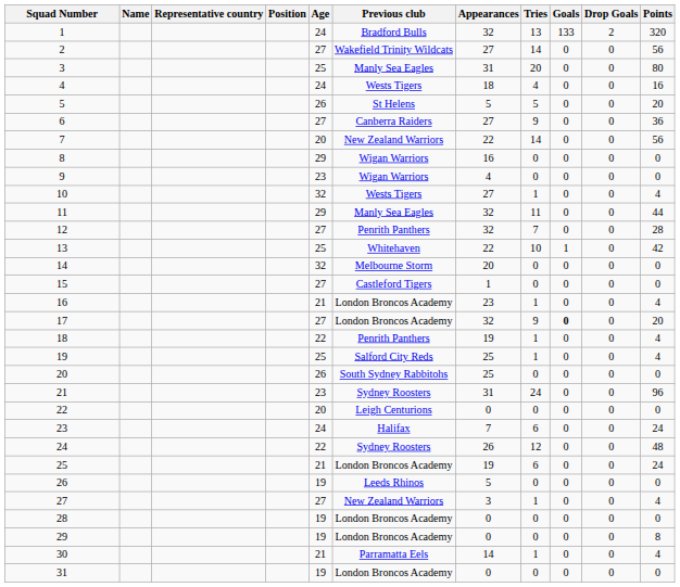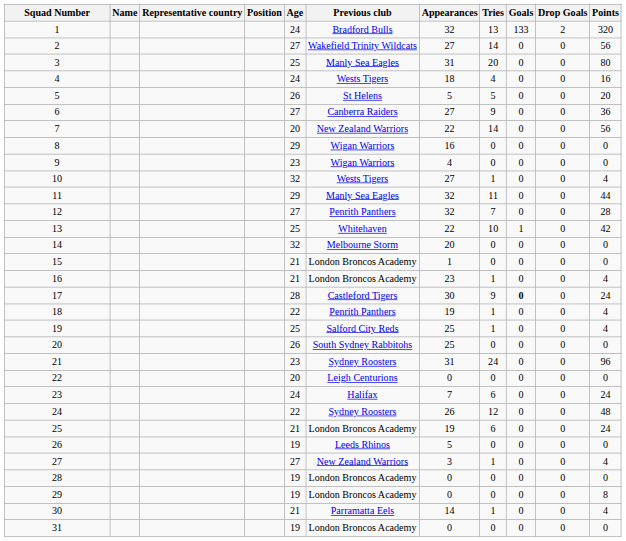 <table class="wikitable sortable" style="text-align: center; font-size:90%">
 <tr>
 <th style="width:10em">Squad Number</th>
 <th>Name</th>
 <th>Representative country</th>
 <th>Position</th>
 <th>Age</th>
 <th>Previous club</th>
 <th>Appearances</th>
 <th>Tries</th>
 <th>Goals</th>
 <th>Drop Goals</th>
 <th>Points</th>
 </tr>
 <tr>
 <td>1</td>
 <td></td>
 <td></td>
 <td></td>
 <td>24</td>
 <td> <a href='#'>Bradford Bulls</a></td>
 <td>32</td>
 <td>13</td>
 <td>133</td>
 <td>2</td>
 <td>320</td>
 </tr>
 <tr>
 <td>2</td>
 <td></td>
 <td></td>
 <td></td>
 <td>27</td>
 <td> <a href='#'>Wakefield Trinity Wildcats</a></td>
 <td>27</td>
 <td>14</td>
 <td>0</td>
 <td>0</td>
 <td>56</td>
 </tr>
 <tr>
 <td>3</td>
 <td></td>
 <td></td>
 <td></td>
 <td>25</td>
 <td> <a href='#'>Manly Sea Eagles</a></td>
 <td>31</td>
 <td>20</td>
 <td>0</td>
 <td>0</td>
 <td>80</td>
 </tr>
 <tr>
 <td>4</td>
 <td></td>
 <td></td>
 <td></td>
 <td>24</td>
 <td> <a href='#'>Wests Tigers</a></td>
 <td>18</td>
 <td>4</td>
 <td>0</td>
 <td>0</td>
 <td>16</td>
 </tr>
 <tr>
 <td>5</td>
 <td></td>
 <td></td>
 <td></td>
 <td>26</td>
 <td> <a href='#'>St Helens</a></td>
 <td>5</td>
 <td>5</td>
 <td>0</td>
 <td>0</td>
 <td>20</td>
 </tr>
 <tr>
 <td>6</td>
 <td></td>
 <td></td>
 <td></td>
 <td>27</td>
 <td> <a href='#'>Canberra Raiders</a></td>
 <td>27</td>
 <td>9</td>
 <td>0</td>
 <td>0</td>
 <td>36</td>
 </tr>
 <tr>
 <td>7</td>
 <td></td>
 <td></td>
 <td></td>
 <td>20</td>
 <td> <a href='#'>New Zealand Warriors</a></td>
 <td>22</td>
 <td>14</td>
 <td>0</td>
 <td>0</td>
 <td>56</td>
 </tr>
 <tr>
 <td>8</td>
 <td></td>
 <td></td>
 <td></td>
 <td>29</td>
 <td> <a href='#'>Wigan Warriors</a></td>
 <td>16</td>
 <td>0</td>
 <td>0</td>
 <td>0</td>
 <td>0</td>
 </tr>
 <tr>
 <td>9</td>
 <td></td>
 <td></td>
 <td></td>
 <td>23</td>
 <td> <a href='#'>Wigan Warriors</a></td>
 <td>4</td>
 <td>0</td>
 <td>0</td>
 <td>0</td>
 <td>0</td>
 </tr>
 <tr>
 <td>10</td>
 <td></td>
 <td></td>
 <td></td>
 <td>32</td>
 <td> <a href='#'>Wests Tigers</a></td>
 <td>27</td>
 <td>1</td>
 <td>0</td>
 <td>0</td>
 <td>4</td>
 </tr>
 <tr>
 <td>11</td>
 <td></td>
 <td></td>
 <td></td>
 <td>29</td>
 <td> <a href='#'>Manly Sea Eagles</a></td>
 <td>32</td>
 <td>11</td>
 <td>0</td>
 <td>0</td>
 <td>44</td>
 </tr>
 <tr>
 <td>12</td>
 <td></td>
 <td></td>
 <td></td>
 <td>27</td>
 <td> <a href='#'>Penrith Panthers</a></td>
 <td>32</td>
 <td>7</td>
 <td>0</td>
 <td>0</td>
 <td>28</td>
 </tr>
 <tr>
 <td>13</td>
 <td></td>
 <td></td>
 <td></td>
 <td>25</td>
 <td> <a href='#'>Whitehaven</a></td>
 <td>22</td>
 <td>10</td>
 <td>1</td>
 <td>0</td>
 <td>42</td>
 </tr>
 <tr>
 <td>14</td>
 <td></td>
 <td></td>
 <td></td>
 <td>32</td>
 <td> <a href='#'>Melbourne Storm</a></td>
 <td>20</td>
 <td>0</td>
 <td>0</td>
 <td>0</td>
 <td>0</td>
 </tr>
 <tr>
 <td>15</td>
 <td></td>
 <td></td>
 <td></td>
-<td>27</td>
-<td> <a href='#'>Castleford Tigers</a></td>
+<td>21</td>
+<td> London Broncos Academy</td>
 <td>1</td>
 <td>0</td>
 <td>0</td>
 <td>0</td>
 <td>0</td>
 </tr>
 <tr>
 <td>16</td>
 <td></td>
 <td></td>
 <td></td>
 <td>21</td>
 <td> London Broncos Academy</td>
 <td>23</td>
 <td>1</td>
 <td>0</td>
 <td>0</td>
 <td>4</td>
 </tr>
 <tr>
 <td>17</td>
 <td></td>
 <td></td>
 <td></td>
-<td>27</td>
-<td> London Broncos Academy</td>
-<td>32</td>
+<td>28</td>
+<td> <a href='#'>Castleford Tigers</a></td>
+<td>30</td>
 <td>9</td>
 <td><strong>0</strong></td>
 <td>0</td>
-<td>20</td>
+<td>24</td>
 </tr>
 <tr>
 <td>18</td>
 <td></td>
 <td></td>
 <td></td>
 <td>22</td>
 <td> <a href='#'>Penrith Panthers</a></td>
 <td>19</td>
 <td>1</td>
 <td>0</td>
 <td>0</td>
 <td>4</td>
 </tr>
 <tr>
 <td>19</td>
 <td></td>
 <td></td>
 <td></td>
 <td>25</td>
 <td> <a href='#'>Salford City Reds</a></td>
 <td>25</td>
 <td>1</td>
 <td>0</td>
 <td>0</td>
 <td>4</td>
 </tr>
 <tr>
 <td>20</td>
 <td></td>
 <td></td>
 <td></td>
 <td>26</td>
 <td> <a href='#'>South Sydney Rabbitohs</a></td>
 <td>25</td>
 <td>0</td>
 <td>0</td>
 <td>0</td>
 <td>0</td>
 </tr>
 <tr>
 <td>21</td>
 <td></td>
 <td></td>
 <td></td>
 <td>23</td>
 <td> <a href='#'>Sydney Roosters</a></td>
 <td>31</td>
 <td>24</td>
 <td>0</td>
 <td>0</td>
 <td>96</td>
 </tr>
 <tr>
 <td>22</td>
 <td></td>
 <td></td>
 <td></td>
 <td>20</td>
 <td> <a href='#'>Leigh Centurions</a></td>
 <td>0</td>
 <td>0</td>
 <td>0</td>
 <td>0</td>
 <td>0</td>
 </tr>
 <tr>
 <td>23</td>
 <td></td>
 <td></td>
 <td></td>
 <td>24</td>
 <td> <a href='#'>Halifax</a></td>
 <td>7</td>
 <td>6</td>
 <td>0</td>
 <td>0</td>
 <td>24</td>
 </tr>
 <tr>
 <td>24</td>
 <td></td>
 <td></td>
 <td></td>
 <td>22</td>
 <td> <a href='#'>Sydney Roosters</a></td>
 <td>26</td>
 <td>12</td>
 <td>0</td>
 <td>0</td>
 <td>48</td>
 </tr>
 <tr>
 <td>25</td>
 <td></td>
 <td></td>
 <td></td>
 <td>21</td>
 <td> London Broncos Academy</td>
 <td>19</td>
 <td>6</td>
 <td>0</td>
 <td>0</td>
 <td>24</td>
 </tr>
 <tr>
 <td>26</td>
 <td></td>
 <td></td>
 <td></td>
 <td>19</td>
 <td> <a href='#'>Leeds Rhinos</a></td>
 <td>5</td>
 <td>0</td>
 <td>0</td>
 <td>0</td>
 <td>0</td>
 </tr>
 <tr>
 <td>27</td>
 <td></td>
 <td></td>
 <td></td>
 <td>27</td>
 <td> <a href='#'>New Zealand Warriors</a></td>
 <td>3</td>
 <td>1</td>
 <td>0</td>
 <td>0</td>
 <td>4</td>
 </tr>
 <tr>
 <td>28</td>
 <td></td>
 <td></td>
 <td></td>
 <td>19</td>
 <td> London Broncos Academy</td>
 <td>0</td>
 <td>0</td>
 <td>0</td>
 <td>0</td>
 <td>0</td>
 </tr>
 <tr>
 <td>29</td>
 <td></td>
 <td></td>
 <td></td>
 <td>19</td>
 <td> London Broncos Academy</td>
 <td>0</td>
 <td>0</td>
 <td>0</td>
 <td>0</td>
 <td>8</td>
 </tr>
 <tr>
 <td>30</td>
 <td></td>
 <td></td>
 <td></td>
 <td>21</td>
 <td> <a href='#'>Parramatta Eels</a></td>
 <td>14</td>
 <td>1</td>
 <td>0</td>
 <td>0</td>
 <td>4</td>
 </tr>
 <tr>
 <td>31</td>
 <td></td>
 <td></td>
 <td></td>
 <td>19</td>
 <td> London Broncos Academy</td>
 <td>0</td>
 <td>0</td>
 <td>0</td>
 <td>0</td>
 <td>0</td>
 </tr>
 </table>
